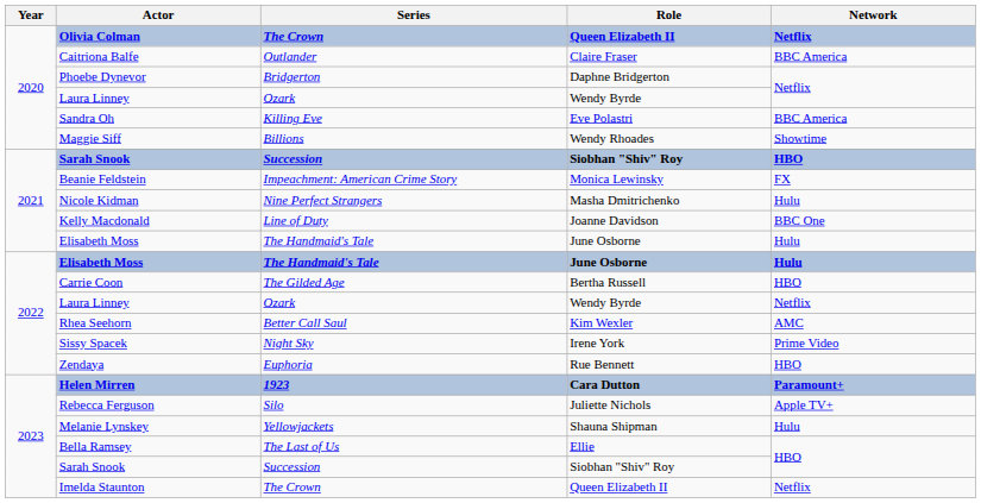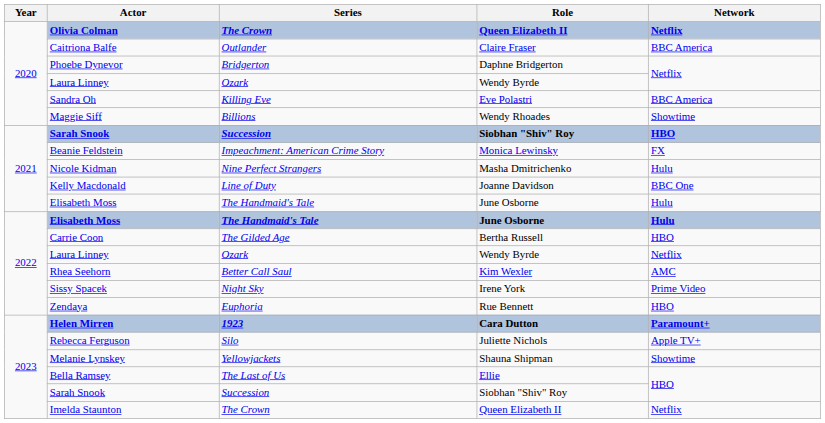 <table class="wikitable" width="95%" cellpadding="5">
 <tr>
 <th width="5%">Year</th>
 <th width="20%">Actor</th>
 <th width="30%">Series</th>
 <th width="20%">Role</th>
 <th width="20%">Network</th>
 </tr>
 <tr>
 <td rowspan="6" style="text-align:center;"><a href='#'>2020</a><br></td>
 <td style="background:#B0C4DE;"><strong><a href='#'>Olivia Colman</a></strong></td>
 <td style="background:#B0C4DE;"><strong><em><a href='#'>The Crown</a></em></strong></td>
 <td style="background:#B0C4DE;"><strong><a href='#'>Queen Elizabeth II</a></strong></td>
 <td style="background:#B0C4DE;"><strong><a href='#'>Netflix</a></strong></td>
 </tr>
 <tr>
 <td><a href='#'>Caitriona Balfe</a></td>
 <td><em><a href='#'>Outlander</a></em></td>
 <td><a href='#'>Claire Fraser</a></td>
 <td><a href='#'>BBC America</a></td>
 </tr>
 <tr>
 <td><a href='#'>Phoebe Dynevor</a></td>
 <td><em><a href='#'>Bridgerton</a></em></td>
 <td>Daphne Bridgerton</td>
 <td rowspan="2"><a href='#'>Netflix</a></td>
 </tr>
 <tr>
 <td><a href='#'>Laura Linney</a></td>
 <td><em><a href='#'>Ozark</a></em></td>
 <td>Wendy Byrde</td>
 </tr>
 <tr>
 <td><a href='#'>Sandra Oh</a></td>
 <td><em><a href='#'>Killing Eve</a></em></td>
 <td><a href='#'>Eve Polastri</a></td>
 <td><a href='#'>BBC America</a></td>
 </tr>
 <tr>
 <td><a href='#'>Maggie Siff</a></td>
 <td><em><a href='#'>Billions</a></em></td>
 <td>Wendy Rhoades</td>
 <td><a href='#'>Showtime</a></td>
 </tr>
 <tr>
 <td rowspan="5" style="text-align:center;"><a href='#'>2021</a></td>
 <td style="background:#B0C4DE;"><strong><a href='#'>Sarah Snook</a></strong></td>
 <td style="background:#B0C4DE;"><strong><em><a href='#'>Succession</a></em></strong></td>
 <td style="background:#B0C4DE;"><strong>Siobhan "Shiv" Roy</strong></td>
 <td style="background:#B0C4DE;"><strong><a href='#'>HBO</a></strong></td>
 </tr>
 <tr>
 <td><a href='#'>Beanie Feldstein</a></td>
 <td><em><a href='#'>Impeachment: American Crime Story</a></em></td>
 <td><a href='#'>Monica Lewinsky</a></td>
 <td><a href='#'>FX</a></td>
 </tr>
 <tr>
 <td><a href='#'>Nicole Kidman</a></td>
 <td><em><a href='#'>Nine Perfect Strangers</a></em></td>
 <td>Masha Dmitrichenko</td>
 <td><a href='#'>Hulu</a></td>
 </tr>
 <tr>
 <td><a href='#'>Kelly Macdonald</a></td>
 <td><em><a href='#'>Line of Duty</a></em></td>
 <td>Joanne Davidson</td>
 <td><a href='#'>BBC One</a></td>
 </tr>
 <tr>
 <td><a href='#'>Elisabeth Moss</a></td>
 <td><em><a href='#'>The Handmaid's Tale</a></em></td>
 <td>June Osborne</td>
 <td><a href='#'>Hulu</a></td>
 </tr>
 <tr>
 <td rowspan="6" style="text-align:center;"><a href='#'>2022</a></td>
 <td style="background:#B0C4DE;"><strong><a href='#'>Elisabeth Moss</a></strong></td>
 <td style="background:#B0C4DE;"><strong><em><a href='#'>The Handmaid's Tale</a></em></strong></td>
 <td style="background:#B0C4DE;"><strong>June Osborne</strong></td>
 <td style="background:#B0C4DE;"><strong><a href='#'>Hulu</a></strong></td>
 </tr>
 <tr>
 <td><a href='#'>Carrie Coon</a></td>
 <td><em><a href='#'>The Gilded Age</a></em></td>
 <td>Bertha Russell</td>
 <td><a href='#'>HBO</a></td>
 </tr>
 <tr>
 <td><a href='#'>Laura Linney</a></td>
 <td><em><a href='#'>Ozark</a></em></td>
 <td>Wendy Byrde</td>
 <td><a href='#'>Netflix</a></td>
 </tr>
 <tr>
 <td><a href='#'>Rhea Seehorn</a></td>
 <td><em><a href='#'>Better Call Saul</a></em></td>
 <td><a href='#'>Kim Wexler</a></td>
 <td><a href='#'>AMC</a></td>
 </tr>
 <tr>
 <td><a href='#'>Sissy Spacek</a></td>
 <td><em><a href='#'>Night Sky</a></em></td>
 <td>Irene York</td>
 <td><a href='#'>Prime Video</a></td>
 </tr>
 <tr>
 <td><a href='#'>Zendaya</a></td>
 <td><em><a href='#'>Euphoria</a></em></td>
 <td>Rue Bennett</td>
 <td><a href='#'>HBO</a></td>
 </tr>
 <tr>
 <td rowspan="6" style="text-align:center;"><a href='#'>2023</a><br></td>
 <td style="background:#B0C4DE;"><strong><a href='#'>Helen Mirren</a></strong></td>
 <td style="background:#B0C4DE;"><strong><em><a href='#'>1923</a></em></strong></td>
 <td style="background:#B0C4DE;"><strong>Cara Dutton</strong></td>
 <td style="background:#B0C4DE;"><strong><a href='#'>Paramount+</a></strong></td>
 </tr>
 <tr>
 <td><a href='#'>Rebecca Ferguson</a></td>
 <td><em><a href='#'>Silo</a></em></td>
 <td>Juliette Nichols</td>
 <td><a href='#'>Apple TV+</a></td>
 </tr>
 <tr>
 <td><a href='#'>Melanie Lynskey</a></td>
 <td><em><a href='#'>Yellowjackets</a></em></td>
 <td>Shauna Shipman</td>
-<td><a href='#'>Hulu</a></td>
+<td><a href='#'>Showtime</a></td>
 </tr>
 <tr>
 <td><a href='#'>Bella Ramsey</a></td>
 <td><em><a href='#'>The Last of Us</a></em></td>
 <td><a href='#'>Ellie</a></td>
 <td rowspan="2"><a href='#'>HBO</a></td>
 </tr>
 <tr>
 <td><a href='#'>Sarah Snook</a></td>
 <td><em><a href='#'>Succession</a></em></td>
 <td>Siobhan "Shiv" Roy</td>
 </tr>
 <tr>
 <td><a href='#'>Imelda Staunton</a></td>
 <td><em><a href='#'>The Crown</a></em></td>
 <td><a href='#'>Queen Elizabeth II</a></td>
 <td><a href='#'>Netflix</a></td>
 </tr>
 </table>
